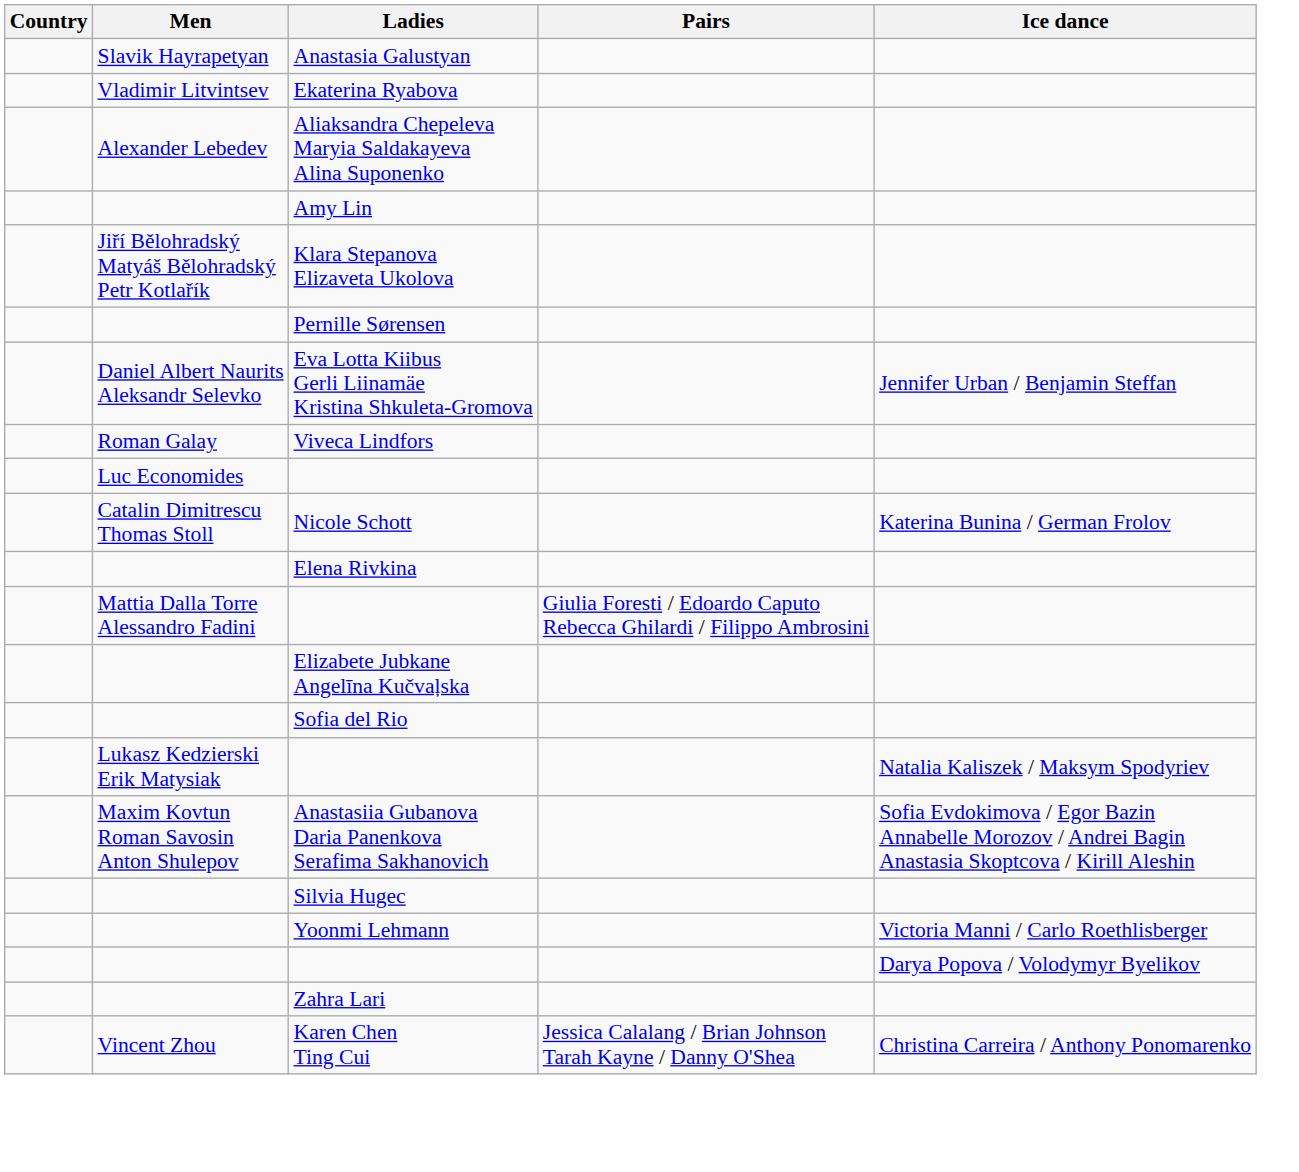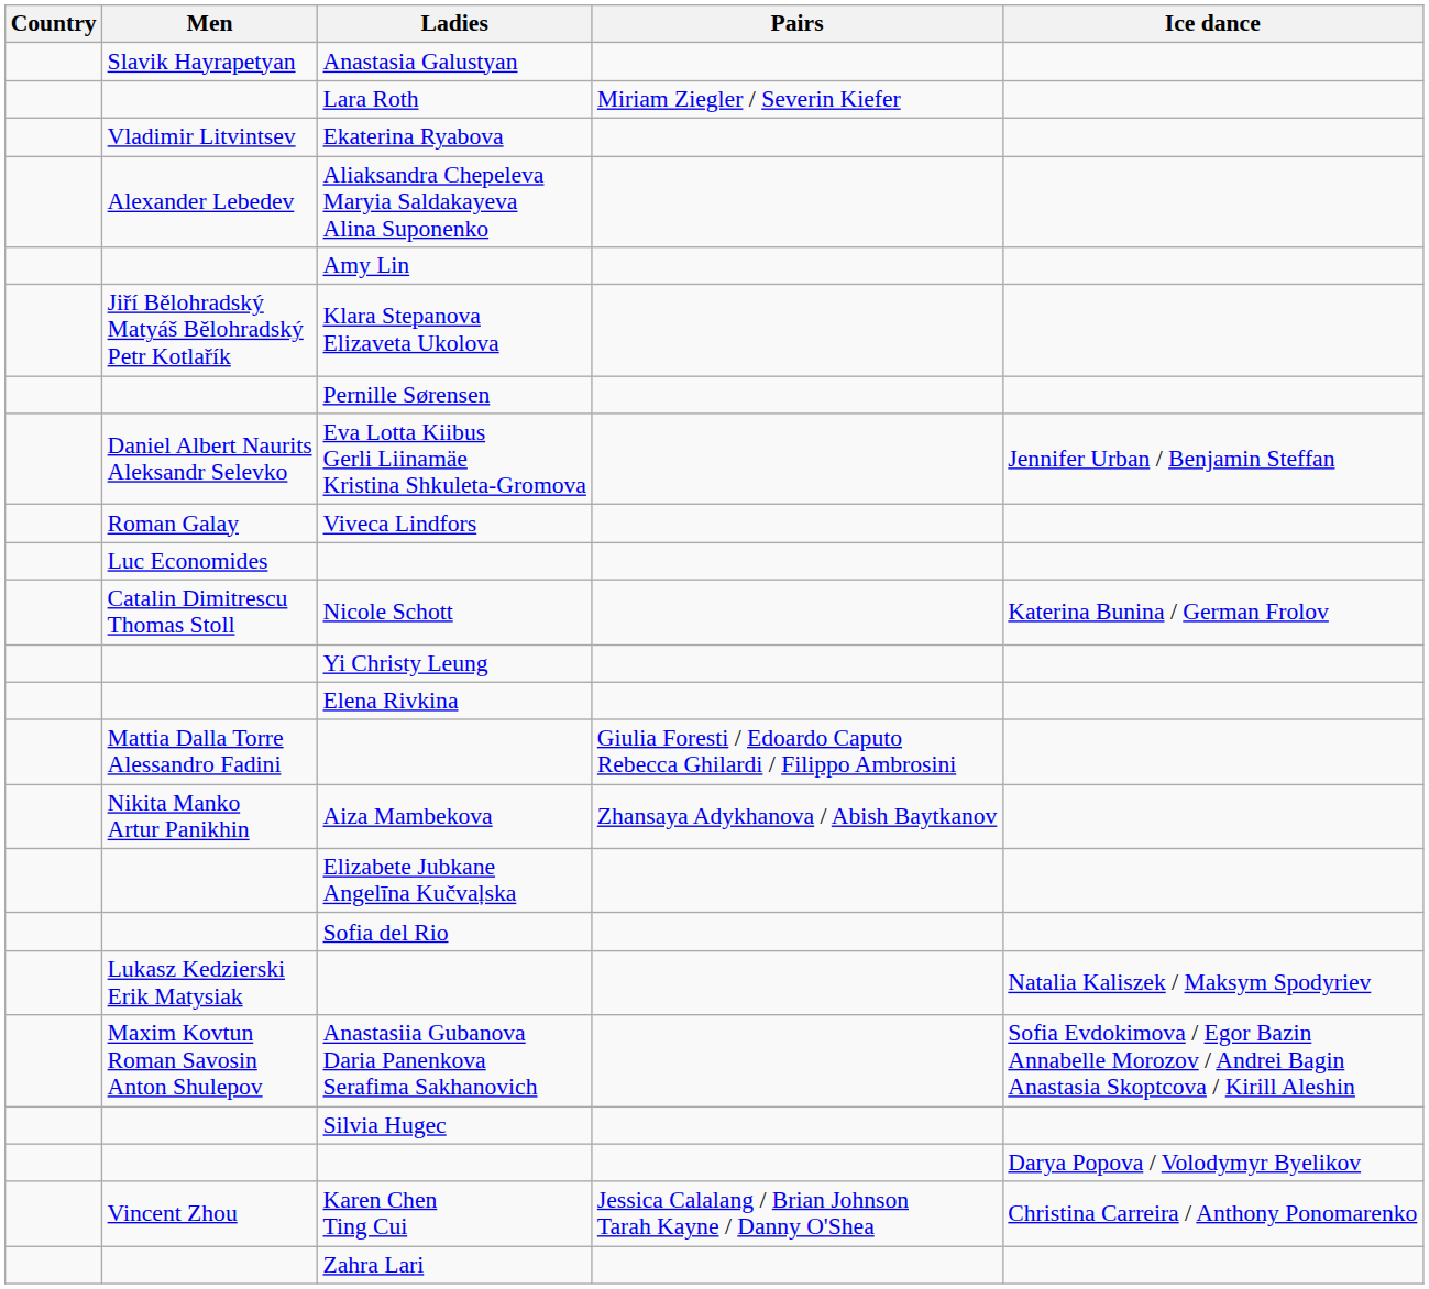 <table class="wikitable">
 <tr>
 <th>Country</th>
 <th>Men</th>
 <th>Ladies</th>
 <th>Pairs</th>
 <th>Ice dance</th>
 </tr>
 <tr>
 <td></td>
 <td><a href='#'>Slavik Hayrapetyan</a></td>
 <td><a href='#'>Anastasia Galustyan</a></td>
 <td></td>
+<td></td>
+</tr>
+<tr>
+<td></td>
+<td></td>
+<td><a href='#'>Lara Roth</a></td>
+<td><a href='#'>Miriam Ziegler</a> / <a href='#'>Severin Kiefer</a></td>
 <td></td>
 </tr>
 <tr>
 <td></td>
 <td><a href='#'>Vladimir Litvintsev</a></td>
 <td><a href='#'>Ekaterina Ryabova</a></td>
 <td></td>
 <td></td>
 </tr>
 <tr>
 <td></td>
 <td><a href='#'>Alexander Lebedev</a></td>
 <td><a href='#'>Aliaksandra Chepeleva</a> <br> <a href='#'>Maryia Saldakayeva</a> <br> <a href='#'>Alina Suponenko</a></td>
 <td></td>
 <td></td>
 </tr>
 <tr>
 <td></td>
 <td></td>
 <td><a href='#'>Amy Lin</a></td>
 <td></td>
 <td></td>
 </tr>
 <tr>
 <td></td>
 <td><a href='#'>Jiří Bělohradský</a> <br> <a href='#'>Matyáš Bělohradský</a> <br> <a href='#'>Petr Kotlařík</a></td>
 <td><a href='#'>Klara Stepanova</a> <br> <a href='#'>Elizaveta Ukolova</a></td>
 <td></td>
 <td></td>
 </tr>
 <tr>
 <td></td>
 <td></td>
 <td><a href='#'>Pernille Sørensen</a></td>
 <td></td>
 <td></td>
 </tr>
 <tr>
 <td></td>
 <td><a href='#'>Daniel Albert Naurits</a> <br> <a href='#'>Aleksandr Selevko</a></td>
 <td><a href='#'>Eva Lotta Kiibus</a> <br> <a href='#'>Gerli Liinamäe</a> <br> <a href='#'>Kristina Shkuleta-Gromova</a></td>
 <td></td>
 <td><a href='#'>Jennifer Urban</a> / <a href='#'>Benjamin Steffan</a></td>
 </tr>
 <tr>
 <td></td>
 <td><a href='#'>Roman Galay</a></td>
 <td><a href='#'>Viveca Lindfors</a></td>
 <td></td>
 <td></td>
 </tr>
 <tr>
 <td></td>
 <td><a href='#'>Luc Economides</a></td>
 <td></td>
 <td></td>
 <td></td>
 </tr>
 <tr>
 <td></td>
 <td><a href='#'>Catalin Dimitrescu</a> <br> <a href='#'>Thomas Stoll</a></td>
 <td><a href='#'>Nicole Schott</a></td>
 <td></td>
 <td><a href='#'>Katerina Bunina</a> / <a href='#'>German Frolov</a></td>
 </tr>
 <tr>
 <td></td>
 <td></td>
+<td><a href='#'>Yi Christy Leung</a></td>
+<td></td>
+<td></td>
+</tr>
+<tr>
+<td></td>
+<td></td>
 <td><a href='#'>Elena Rivkina</a></td>
 <td></td>
 <td></td>
 </tr>
 <tr>
 <td></td>
 <td><a href='#'>Mattia Dalla Torre</a> <br> <a href='#'>Alessandro Fadini</a></td>
 <td></td>
 <td><a href='#'>Giulia Foresti</a> / <a href='#'>Edoardo Caputo</a> <br> <a href='#'>Rebecca Ghilardi</a> / <a href='#'>Filippo Ambrosini</a></td>
+<td></td>
+</tr>
+<tr>
+<td></td>
+<td><a href='#'>Nikita Manko</a> <br> <a href='#'>Artur Panikhin</a></td>
+<td><a href='#'>Aiza Mambekova</a></td>
+<td><a href='#'>Zhansaya Adykhanova</a> / <a href='#'>Abish Baytkanov</a></td>
 <td></td>
 </tr>
 <tr>
 <td></td>
 <td></td>
 <td><a href='#'>Elizabete Jubkane</a> <br> <a href='#'>Angelīna Kučvaļska</a></td>
 <td></td>
 <td></td>
 </tr>
 <tr>
 <td></td>
 <td></td>
 <td><a href='#'>Sofia del Rio</a></td>
 <td></td>
 <td></td>
 </tr>
 <tr>
 <td></td>
 <td><a href='#'>Lukasz Kedzierski</a> <br> <a href='#'>Erik Matysiak</a></td>
 <td></td>
 <td></td>
 <td><a href='#'>Natalia Kaliszek</a> / <a href='#'>Maksym Spodyriev</a></td>
 </tr>
 <tr>
 <td></td>
 <td><a href='#'>Maxim Kovtun</a> <br> <a href='#'>Roman Savosin</a> <br> <a href='#'>Anton Shulepov</a></td>
 <td><a href='#'>Anastasiia Gubanova</a> <br> <a href='#'>Daria Panenkova</a> <br> <a href='#'>Serafima Sakhanovich</a></td>
 <td></td>
 <td><a href='#'>Sofia Evdokimova</a> / <a href='#'>Egor Bazin</a> <br> <a href='#'>Annabelle Morozov</a> / <a href='#'>Andrei Bagin</a> <br> <a href='#'>Anastasia Skoptcova</a> / <a href='#'>Kirill Aleshin</a></td>
 </tr>
 <tr>
 <td></td>
 <td></td>
 <td><a href='#'>Silvia Hugec</a></td>
 <td></td>
 <td></td>
 </tr>
 <tr>
 <td></td>
 <td></td>
-<td><a href='#'>Yoonmi Lehmann</a></td>
 <td></td>
-<td><a href='#'>Victoria Manni</a> / <a href='#'>Carlo Roethlisberger</a></td>
+<td></td>
+<td><a href='#'>Darya Popova</a> / <a href='#'>Volodymyr Byelikov</a></td>
 </tr>
 <tr>
 <td></td>
-<td></td>
-<td></td>
-<td></td>
-<td><a href='#'>Darya Popova</a> / <a href='#'>Volodymyr Byelikov</a></td>
+<td><a href='#'>Vincent Zhou</a></td>
+<td><a href='#'>Karen Chen</a> <br> <a href='#'>Ting Cui</a></td>
+<td><a href='#'>Jessica Calalang</a> / <a href='#'>Brian Johnson</a> <br> <a href='#'>Tarah Kayne</a> / <a href='#'>Danny O'Shea</a></td>
+<td><a href='#'>Christina Carreira</a> / <a href='#'>Anthony Ponomarenko</a></td>
 </tr>
 <tr>
 <td></td>
 <td></td>
 <td><a href='#'>Zahra Lari</a></td>
 <td></td>
 <td></td>
 </tr>
-<tr>
-<td></td>
-<td><a href='#'>Vincent Zhou</a></td>
-<td><a href='#'>Karen Chen</a> <br> <a href='#'>Ting Cui</a></td>
-<td><a href='#'>Jessica Calalang</a> / <a href='#'>Brian Johnson</a> <br> <a href='#'>Tarah Kayne</a> / <a href='#'>Danny O'Shea</a></td>
-<td><a href='#'>Christina Carreira</a> / <a href='#'>Anthony Ponomarenko</a></td>
-</tr>
 </table>
